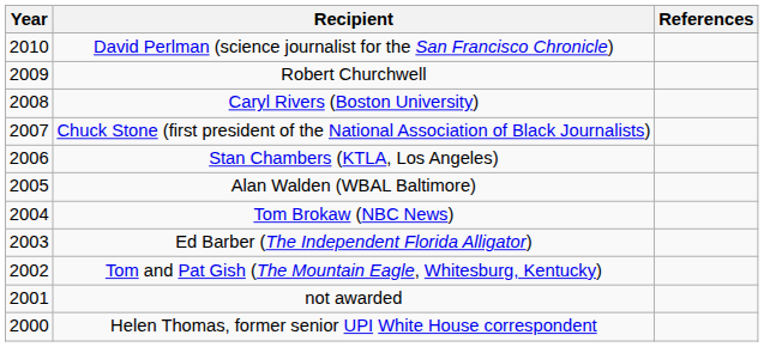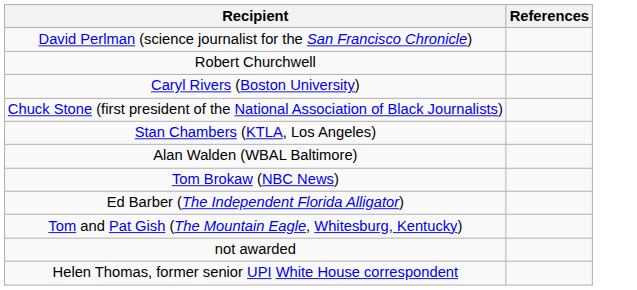 <table class="wikitable" style="text-align:center">
 <tr>
-<th>Year</th>
 <th>Recipient</th>
 <th>References</th>
 </tr>
 <tr>
-<td>2010</td>
 <td><a href='#'>David Perlman</a> (science journalist for the <em><a href='#'>San Francisco Chronicle</a></em>)</td>
 <td></td>
 </tr>
 <tr>
-<td>2009</td>
 <td>Robert Churchwell</td>
 <td></td>
 </tr>
 <tr>
-<td>2008</td>
 <td><a href='#'>Caryl Rivers</a> (<a href='#'>Boston University</a>)</td>
 <td></td>
 </tr>
 <tr>
-<td>2007</td>
 <td><a href='#'>Chuck Stone</a> (first president of the <a href='#'>National Association of Black Journalists</a>)</td>
 <td></td>
 </tr>
 <tr>
-<td>2006</td>
 <td><a href='#'>Stan Chambers</a> (<a href='#'>KTLA</a>, Los Angeles)</td>
 <td></td>
 </tr>
 <tr>
-<td>2005</td>
 <td>Alan Walden (WBAL Baltimore)</td>
 <td></td>
 </tr>
 <tr>
-<td>2004</td>
 <td><a href='#'>Tom Brokaw</a> (<a href='#'>NBC News</a>)</td>
 <td></td>
 </tr>
 <tr>
-<td>2003</td>
 <td>Ed Barber (<em><a href='#'>The Independent Florida Alligator</a></em>)</td>
 <td></td>
 </tr>
 <tr>
-<td>2002</td>
 <td><a href='#'>Tom</a> and <a href='#'>Pat Gish</a> (<a href='#'><em>The Mountain Eagle</em></a>, <a href='#'>Whitesburg, Kentucky</a>)</td>
 <td></td>
 </tr>
 <tr>
-<td>2001</td>
 <td>not awarded</td>
 <td></td>
 </tr>
 <tr>
-<td>2000</td>
 <td>Helen Thomas, former senior <a href='#'>UPI</a> <a href='#'>White House correspondent</a></td>
 <td></td>
 </tr>
 </table>
